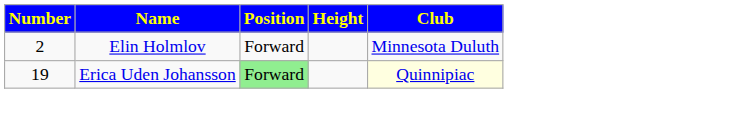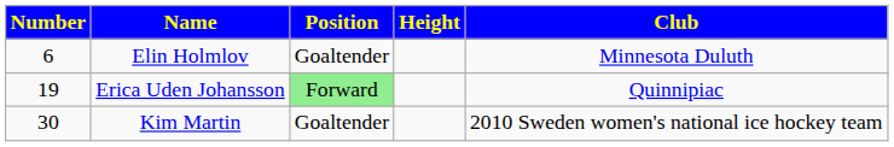 <table class="wikitable" style="text-align:center;">
 <tr>
 <th style="background:blue; color:yellow;">Number</th>
 <th style="background:blue; color:yellow;">Name</th>
 <th style="background:blue; color:yellow;">Position</th>
 <th style="background:blue; color:yellow;">Height</th>
 <th style="background:blue; color:yellow;">Club</th>
 </tr>
 <tr>
-<td>2</td>
+<td>6</td>
 <td><a href='#'>Elin Holmlov</a></td>
-<td>Forward</td>
+<td>Goaltender</td>
 <td></td>
 <td><a href='#'>Minnesota Duluth</a></td>
 </tr>
 <tr>
 <td>19</td>
 <td><a href='#'>Erica Uden Johansson</a></td>
 <td style="background: lightgreen;">Forward</td>
 <td></td>
-<td style="background: lightyellow;"><a href='#'>Quinnipiac</a></td>
+<td><a href='#'>Quinnipiac</a></td>
+</tr>
+<tr>
+<td>30</td>
+<td><a href='#'>Kim Martin</a></td>
+<td>Goaltender</td>
+<td></td>
+<td>2010 Sweden women's national ice hockey team</td>
 </tr>
 </table>
